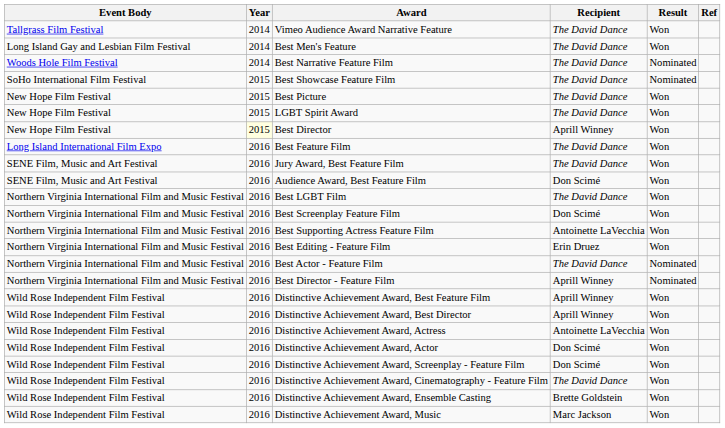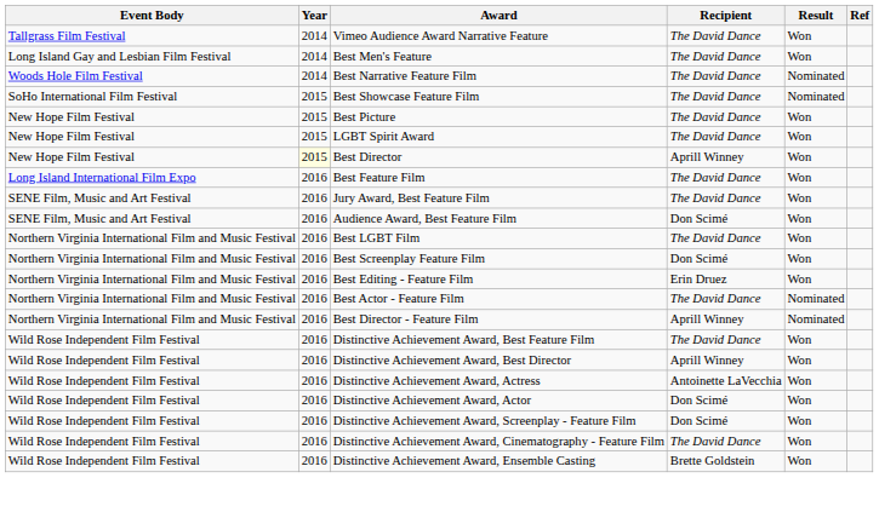 <table class="wikitable">
 <tr>
 <th>Event Body</th>
 <th>Year</th>
 <th>Award</th>
 <th>Recipient</th>
 <th>Result</th>
 <th>Ref</th>
 </tr>
 <tr>
 <td><a href='#'>Tallgrass Film Festival</a></td>
 <td>2014</td>
 <td>Vimeo Audience Award Narrative Feature</td>
 <td><em>The David Dance</em></td>
 <td>Won</td>
 <td></td>
 </tr>
 <tr>
 <td>Long Island Gay and Lesbian Film Festival</td>
 <td>2014</td>
 <td>Best Men's Feature</td>
 <td><em>The David Dance</em></td>
 <td>Won</td>
 <td></td>
 </tr>
 <tr>
 <td><a href='#'>Woods Hole Film Festival</a></td>
 <td>2014</td>
 <td>Best Narrative Feature Film</td>
 <td><em>The David Dance</em></td>
 <td>Nominated</td>
 <td></td>
 </tr>
 <tr>
 <td>SoHo International Film Festival</td>
 <td>2015</td>
 <td>Best Showcase Feature Film</td>
 <td><em>The David Dance</em></td>
 <td>Nominated</td>
 <td></td>
 </tr>
 <tr>
 <td>New Hope Film Festival</td>
 <td>2015</td>
 <td>Best Picture</td>
 <td><em>The David Dance</em></td>
 <td>Won</td>
 <td></td>
 </tr>
 <tr>
 <td>New Hope Film Festival</td>
 <td>2015</td>
 <td>LGBT Spirit Award</td>
 <td><em>The David Dance</em></td>
 <td>Won</td>
 <td></td>
 </tr>
 <tr>
 <td>New Hope Film Festival</td>
 <td style="background: lightyellow;">2015</td>
 <td>Best Director</td>
 <td>Aprill Winney</td>
 <td>Won</td>
 <td></td>
 </tr>
 <tr>
 <td><a href='#'>Long Island International Film Expo</a></td>
 <td>2016</td>
 <td>Best Feature Film</td>
 <td><em>The David Dance</em></td>
 <td>Won</td>
 <td></td>
 </tr>
 <tr>
 <td>SENE Film, Music and Art Festival</td>
 <td>2016</td>
 <td>Jury Award, Best Feature Film</td>
 <td><em>The David Dance</em></td>
 <td>Won</td>
 <td></td>
 </tr>
 <tr>
 <td>SENE Film, Music and Art Festival</td>
 <td>2016</td>
 <td>Audience Award, Best Feature Film</td>
 <td>Don Scimé</td>
 <td>Won</td>
 <td></td>
 </tr>
 <tr>
 <td>Northern Virginia International Film and Music Festival</td>
 <td>2016</td>
 <td>Best LGBT Film</td>
 <td><em>The David Dance</em></td>
 <td>Won</td>
 <td></td>
 </tr>
 <tr>
 <td>Northern Virginia International Film and Music Festival</td>
 <td>2016</td>
 <td>Best Screenplay Feature Film</td>
 <td>Don Scimé</td>
 <td>Won</td>
 <td></td>
 </tr>
 <tr>
 <td>Northern Virginia International Film and Music Festival</td>
 <td>2016</td>
-<td>Best Supporting Actress Feature Film</td>
-<td>Antoinette LaVecchia</td>
-<td>Won</td>
-<td></td>
-</tr>
-<tr>
-<td>Northern Virginia International Film and Music Festival</td>
-<td>2016</td>
 <td>Best Editing - Feature Film</td>
 <td>Erin Druez</td>
 <td>Won</td>
 <td></td>
 </tr>
 <tr>
 <td>Northern Virginia International Film and Music Festival</td>
 <td>2016</td>
 <td>Best Actor - Feature Film</td>
 <td><em>The David Dance</em></td>
 <td>Nominated</td>
 <td></td>
 </tr>
 <tr>
 <td>Northern Virginia International Film and Music Festival</td>
 <td>2016</td>
 <td>Best Director - Feature Film</td>
 <td>Aprill Winney</td>
 <td>Nominated</td>
 <td></td>
 </tr>
 <tr>
 <td>Wild Rose Independent Film Festival</td>
 <td>2016</td>
 <td>Distinctive Achievement Award, Best Feature Film</td>
-<td>Aprill Winney</td>
+<td><em>The David Dance</em></td>
 <td>Won</td>
 <td></td>
 </tr>
 <tr>
 <td>Wild Rose Independent Film Festival</td>
 <td>2016</td>
 <td>Distinctive Achievement Award, Best Director</td>
 <td>Aprill Winney</td>
 <td>Won</td>
 <td></td>
 </tr>
 <tr>
 <td>Wild Rose Independent Film Festival</td>
 <td>2016</td>
 <td>Distinctive Achievement Award, Actress</td>
 <td>Antoinette LaVecchia</td>
 <td>Won</td>
 <td></td>
 </tr>
 <tr>
 <td>Wild Rose Independent Film Festival</td>
 <td>2016</td>
 <td>Distinctive Achievement Award, Actor</td>
 <td>Don Scimé</td>
 <td>Won</td>
 <td></td>
 </tr>
 <tr>
 <td>Wild Rose Independent Film Festival</td>
 <td>2016</td>
 <td>Distinctive Achievement Award, Screenplay - Feature Film</td>
 <td>Don Scimé</td>
 <td>Won</td>
 <td></td>
 </tr>
 <tr>
 <td>Wild Rose Independent Film Festival</td>
 <td>2016</td>
 <td>Distinctive Achievement Award, Cinematography - Feature Film</td>
 <td><em>The David Dance</em></td>
 <td>Won</td>
 <td></td>
 </tr>
 <tr>
 <td>Wild Rose Independent Film Festival</td>
 <td>2016</td>
 <td>Distinctive Achievement Award, Ensemble Casting</td>
 <td>Brette Goldstein</td>
 <td>Won</td>
 <td></td>
 </tr>
-<tr>
-<td>Wild Rose Independent Film Festival</td>
-<td>2016</td>
-<td>Distinctive Achievement Award, Music</td>
-<td>Marc Jackson</td>
-<td>Won</td>
-<td></td>
-</tr>
 </table>
